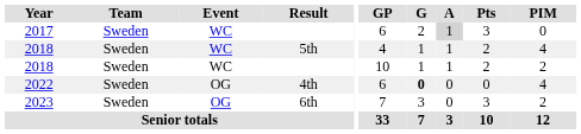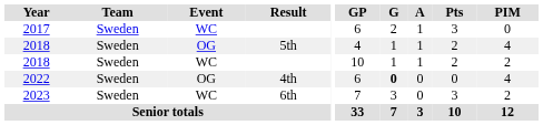 <table border="0" cellpadding="1" cellspacing="0" ID="Table3" style="text-align:center; width:40em">
 <tr ALIGN="center" bgcolor="#e0e0e0">
 <th>Year</th>
 <th>Team</th>
 <th>Event</th>
 <th>Result</th>
 <th rowspan="99" bgcolor="#ffffff"></th>
 <th>GP</th>
 <th>G</th>
 <th>A</th>
 <th>Pts</th>
 <th>PIM</th>
 </tr>
 <tr>
 <td><a href='#'>2017</a></td>
 <td><a href='#'>Sweden</a></td>
 <td><a href='#'>WC</a></td>
 <td></td>
 <td>6</td>
 <td>2</td>
-<td style="background: lightgrey;">1</td>
+<td>1</td>
 <td>3</td>
 <td>0</td>
 </tr>
 <tr bgcolor="#f0f0f0">
 <td><a href='#'>2018</a></td>
 <td>Sweden</td>
-<td><a href='#'>WC</a></td>
+<td><a href='#'>OG</a></td>
 <td>5th</td>
 <td>4</td>
 <td>1</td>
 <td>1</td>
 <td>2</td>
 <td>4</td>
 </tr>
 <tr>
 <td><a href='#'>2018</a></td>
 <td>Sweden</td>
 <td>WC</td>
 <td></td>
 <td>10</td>
 <td>1</td>
 <td>1</td>
 <td>2</td>
 <td>2</td>
 </tr>
 <tr bgcolor="#f0f0f0">
 <td><a href='#'>2022</a></td>
 <td>Sweden</td>
 <td>OG</td>
 <td>4th</td>
 <td>6</td>
 <td><strong>0</strong></td>
 <td>0</td>
 <td>0</td>
 <td>4</td>
 </tr>
 <tr>
 <td><a href='#'>2023</a></td>
 <td>Sweden</td>
-<td><a href='#'>OG</a></td>
+<td>WC</td>
 <td>6th</td>
 <td>7</td>
 <td>3</td>
 <td>0</td>
 <td>3</td>
 <td>2</td>
 </tr>
 <tr bgcolor="#e0e0e0">
 <th colspan="4">Senior totals</th>
 <th>33</th>
 <th>7</th>
 <th>3</th>
 <th>10</th>
 <th>12</th>
 </tr>
 </table>
